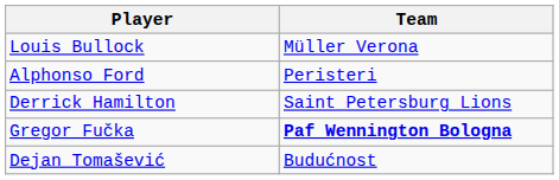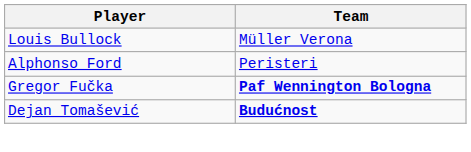 <table class="wikitable" style="text-align: left">
 <tr>
 <th style="width:200px;">Player</th>
 <th style="width:200px;">Team</th>
 </tr>
 <tr>
 <td> <a href='#'>Louis Bullock</a></td>
 <td> <a href='#'>Müller Verona</a></td>
 </tr>
 <tr>
 <td> <a href='#'>Alphonso Ford</a></td>
 <td> <a href='#'>Peristeri</a></td>
 </tr>
 <tr>
-<td> <a href='#'>Derrick Hamilton</a></td>
-<td> <a href='#'>Saint Petersburg Lions</a></td>
-</tr>
-<tr>
 <td> <a href='#'>Gregor Fučka</a></td>
 <td><strong> <a href='#'>Paf Wennington Bologna</a></strong></td>
 </tr>
 <tr>
 <td> <a href='#'>Dejan Tomašević</a></td>
-<td> <a href='#'>Budućnost</a></td>
+<td><strong> <a href='#'>Budućnost</a></strong></td>
 </tr>
 </table>
